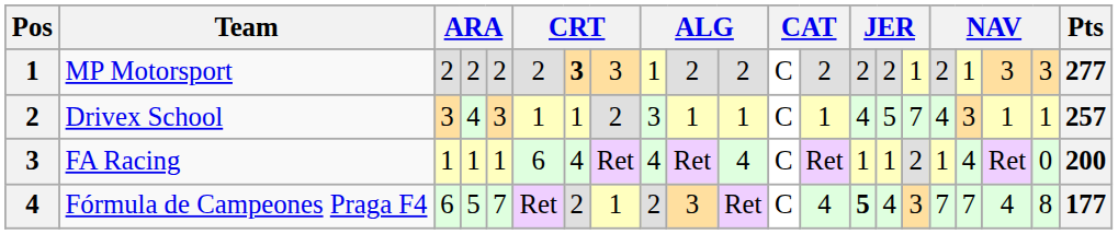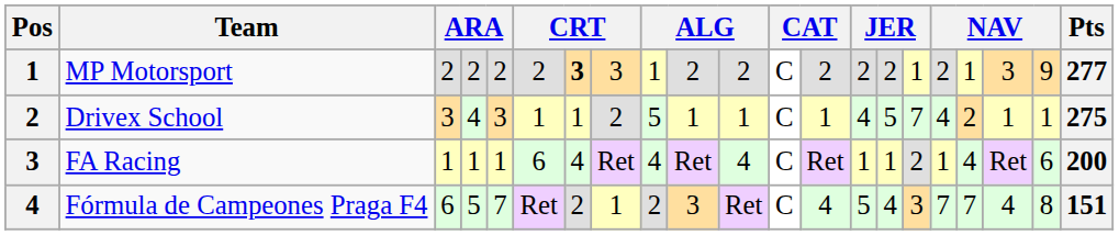 <table class="wikitable" style="font-size: 85%; text-align:center">
 <tr>
 <th>Pos</th>
 <th>Team</th>
 <th colspan=3><a href='#'>ARA</a><br></th>
 <th colspan=3><a href='#'>CRT</a><br></th>
 <th colspan=3><a href='#'>ALG</a><br></th>
 <th colspan=2><a href='#'>CAT</a><br></th>
 <th colspan=3><a href='#'>JER</a><br></th>
 <th colspan=4><a href='#'>NAV</a><br></th>
 <th>Pts</th>
 </tr>
 <tr>
 <th>1</th>
 <td style="text-align:left"> <a href='#'>MP Motorsport</a></td>
 <td style="background:#DFDFDF">2</td>
 <td style="background:#DFDFDF">2</td>
 <td style="background:#DFDFDF">2</td>
 <td style="background:#DFDFDF">2</td>
 <td style="background:#FFDF9F"><strong>3</strong></td>
 <td style="background:#FFDF9F">3</td>
 <td style="background:#FFFFBF">1</td>
 <td style="background:#DFDFDF">2</td>
 <td style="background:#DFDFDF">2</td>
 <td style="background:#FFFFFF">C</td>
 <td style="background:#DFDFDF">2</td>
 <td style="background:#DFDFDF">2</td>
 <td style="background:#DFDFDF">2</td>
 <td style="background:#FFFFBF">1</td>
 <td style="background:#DFDFDF">2</td>
 <td style="background:#FFFFBF">1</td>
 <td style="background:#FFDF9F">3</td>
-<td style="background:#FFDF9F">3</td>
+<td style="background:#FFDF9F">9</td>
 <th>277</th>
 </tr>
 <tr>
 <th>2</th>
 <td style="text-align:left"> <a href='#'>Drivex School</a></td>
 <td style="background:#FFDF9F">3</td>
 <td style="background:#DFFFDF">4</td>
 <td style="background:#FFDF9F">3</td>
 <td style="background:#FFFFBF">1</td>
 <td style="background:#FFFFBF">1</td>
 <td style="background:#DFDFDF">2</td>
-<td style="background:#DFFFDF">3</td>
+<td style="background:#DFFFDF">5</td>
 <td style="background:#FFFFBF">1</td>
 <td style="background:#FFFFBF">1</td>
 <td style="background:#FFFFFF">C</td>
 <td style="background:#FFFFBF">1</td>
 <td style="background:#DFFFDF">4</td>
 <td style="background:#DFFFDF">5</td>
 <td style="background:#DFFFDF">7</td>
 <td style="background:#DFFFDF">4</td>
-<td style="background:#FFDF9F">3</td>
+<td style="background:#FFDF9F">2</td>
 <td style="background:#FFFFBF">1</td>
 <td style="background:#FFFFBF">1</td>
-<th>257</th>
+<th>275</th>
 </tr>
 <tr>
 <th>3</th>
 <td style="text-align:left"> <a href='#'>FA Racing</a></td>
 <td style="background:#FFFFBF">1</td>
 <td style="background:#FFFFBF">1</td>
 <td style="background:#FFFFBF">1</td>
 <td style="background:#DFFFDF">6</td>
 <td style="background:#DFFFDF">4</td>
 <td style="background:#EFCFFF">Ret</td>
 <td style="background:#DFFFDF">4</td>
 <td style="background:#EFCFFF">Ret</td>
 <td style="background:#DFFFDF">4</td>
 <td style="background:#FFFFFF">C</td>
 <td style="background:#EFCFFF">Ret</td>
 <td style="background:#FFFFBF">1</td>
 <td style="background:#FFFFBF">1</td>
 <td style="background:#DFDFDF">2</td>
 <td style="background:#FFFFBF">1</td>
 <td style="background:#DFFFDF">4</td>
 <td style="background:#EFCFFF">Ret</td>
-<td style="background:#DFFFDF">0</td>
+<td style="background:#DFFFDF">6</td>
 <th>200</th>
 </tr>
 <tr>
 <th>4</th>
 <td style="text-align:left"> <a href='#'>Fórmula de Campeones</a> <a href='#'>Praga F4</a></td>
 <td style="background:#DFFFDF">6</td>
 <td style="background:#DFFFDF">5</td>
 <td style="background:#DFFFDF">7</td>
 <td style="background:#EFCFFF">Ret</td>
 <td style="background:#DFDFDF">2</td>
 <td style="background:#FFFFBF">1</td>
 <td style="background:#DFDFDF">2</td>
 <td style="background:#FFDF9F">3</td>
 <td style="background:#EFCFFF">Ret</td>
 <td style="background:#FFFFFF">C</td>
 <td style="background:#DFFFDF">4</td>
-<td style="background:#DFFFDF"><strong>5</strong></td>
+<td style="background:#DFFFDF">5</td>
 <td style="background:#DFFFDF">4</td>
 <td style="background:#FFDF9F">3</td>
 <td style="background:#DFFFDF">7</td>
 <td style="background:#DFFFDF">7</td>
 <td style="background:#DFFFDF">4</td>
 <td style="background:#DFFFDF">8</td>
-<th>177</th>
+<th>151</th>
 </tr>
 </table>
